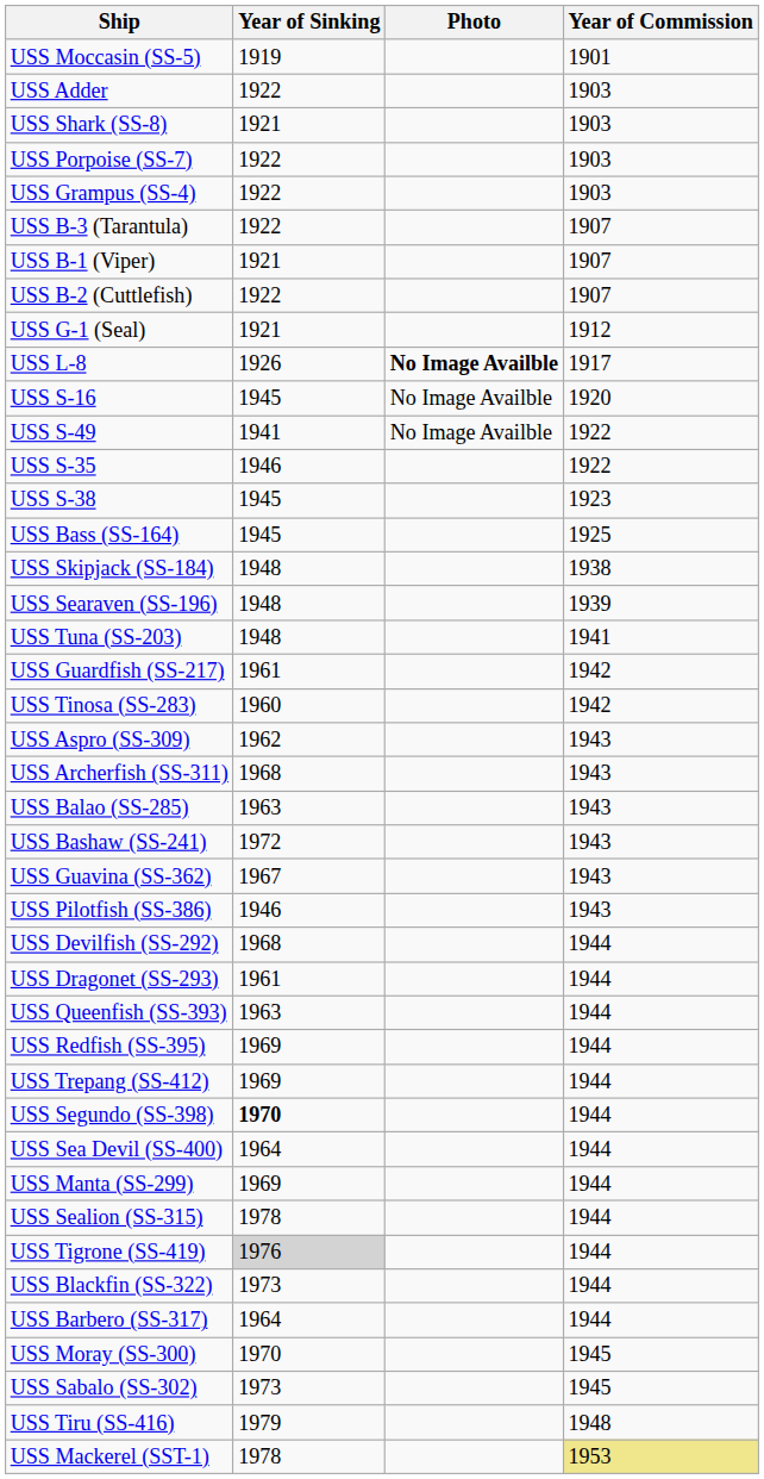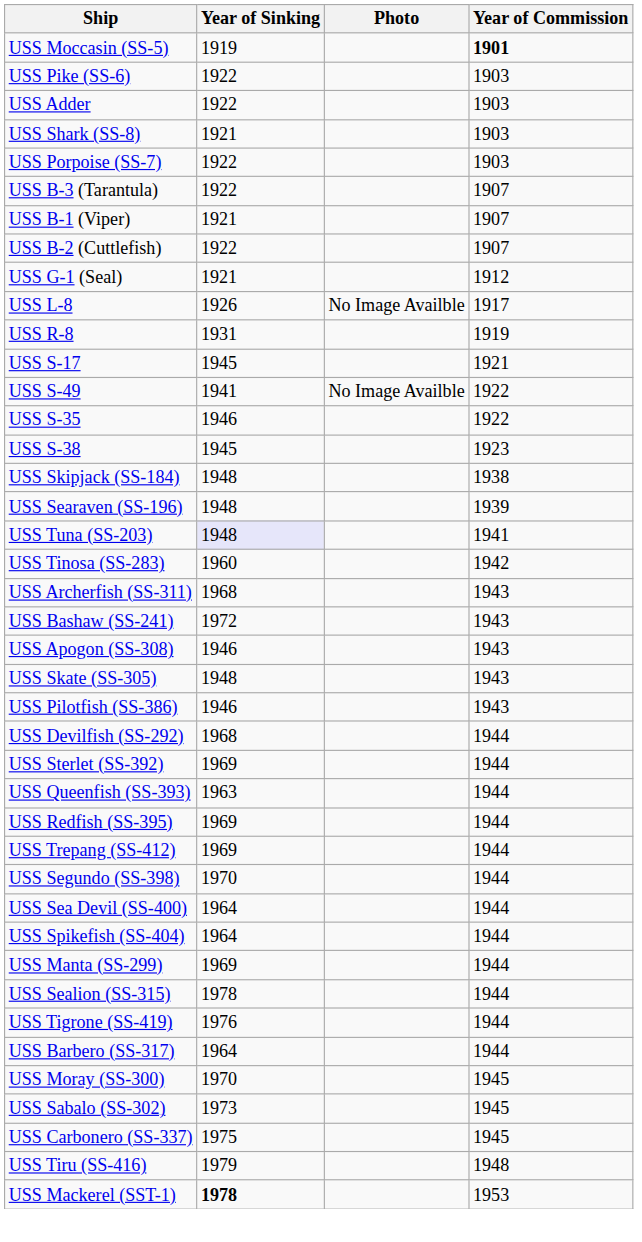 <table class="wikitable sortable">
 <tr>
 <th>Ship</th>
 <th>Year of Sinking</th>
 <th>Photo</th>
 <th>Year of Commission</th>
 </tr>
 <tr>
 <td><a href='#'>USS Moccasin (SS-5)</a></td>
 <td>1919</td>
 <td></td>
-<td>1901</td>
+<td><strong>1901</strong></td>
+</tr>
+<tr>
+<td><a href='#'>USS Pike (SS-6)</a></td>
+<td>1922</td>
+<td></td>
+<td>1903</td>
 </tr>
 <tr>
 <td><a href='#'>USS Adder</a></td>
 <td>1922</td>
 <td></td>
 <td>1903</td>
 </tr>
 <tr>
 <td><a href='#'>USS Shark (SS-8)</a></td>
 <td>1921</td>
 <td></td>
 <td>1903</td>
 </tr>
 <tr>
 <td><a href='#'>USS Porpoise (SS-7)</a></td>
-<td>1922</td>
-<td></td>
-<td>1903</td>
-</tr>
-<tr>
-<td><a href='#'>USS Grampus (SS-4)</a></td>
 <td>1922</td>
 <td></td>
 <td>1903</td>
 </tr>
 <tr>
 <td><a href='#'>USS B-3</a> (Tarantula)</td>
 <td>1922</td>
 <td></td>
 <td>1907</td>
 </tr>
 <tr>
 <td><a href='#'>USS B-1</a> (Viper)</td>
 <td>1921</td>
 <td></td>
 <td>1907</td>
 </tr>
 <tr>
 <td><a href='#'>USS B-2</a> (Cuttlefish)</td>
 <td>1922</td>
 <td></td>
 <td>1907</td>
 </tr>
 <tr>
 <td><a href='#'>USS G-1</a> (Seal)</td>
 <td>1921</td>
 <td></td>
 <td>1912</td>
 </tr>
 <tr>
 <td><a href='#'>USS L-8</a></td>
 <td>1926</td>
-<td><strong>No Image Availble</strong></td>
+<td>No Image Availble</td>
 <td>1917</td>
 </tr>
 <tr>
-<td><a href='#'>USS S-16</a></td>
+<td><a href='#'>USS R-8</a></td>
+<td>1931</td>
+<td></td>
+<td>1919</td>
+</tr>
+<tr>
+<td><a href='#'>USS S-17</a></td>
 <td>1945</td>
-<td>No Image Availble</td>
-<td>1920</td>
+<td></td>
+<td>1921</td>
 </tr>
 <tr>
 <td><a href='#'>USS S-49</a></td>
 <td>1941</td>
 <td>No Image Availble</td>
 <td>1922</td>
 </tr>
 <tr>
 <td><a href='#'>USS S-35</a></td>
 <td>1946</td>
 <td></td>
 <td>1922</td>
 </tr>
 <tr>
 <td><a href='#'>USS S-38</a></td>
 <td>1945</td>
 <td></td>
 <td>1923</td>
 </tr>
 <tr>
-<td><a href='#'>USS Bass (SS-164)</a></td>
-<td>1945</td>
-<td></td>
-<td>1925</td>
-</tr>
-<tr>
 <td><a href='#'>USS Skipjack (SS-184)</a></td>
 <td>1948</td>
 <td></td>
 <td>1938</td>
 </tr>
 <tr>
 <td><a href='#'>USS Searaven (SS-196)</a></td>
 <td>1948</td>
 <td></td>
 <td>1939</td>
 </tr>
 <tr>
 <td><a href='#'>USS Tuna (SS-203)</a></td>
-<td>1948</td>
+<td style="background: lavender;">1948</td>
 <td></td>
 <td>1941</td>
-</tr>
-<tr>
-<td><a href='#'>USS Guardfish (SS-217)</a></td>
-<td>1961</td>
-<td></td>
-<td>1942</td>
 </tr>
 <tr>
 <td><a href='#'>USS Tinosa (SS-283)</a></td>
 <td>1960</td>
 <td></td>
 <td>1942</td>
 </tr>
 <tr>
-<td><a href='#'>USS Aspro (SS-309)</a></td>
-<td>1962</td>
-<td></td>
-<td>1943</td>
-</tr>
-<tr>
 <td><a href='#'>USS Archerfish (SS-311)</a></td>
 <td>1968</td>
-<td></td>
-<td>1943</td>
-</tr>
-<tr>
-<td><a href='#'>USS Balao (SS-285)</a></td>
-<td>1963</td>
 <td></td>
 <td>1943</td>
 </tr>
 <tr>
 <td><a href='#'>USS Bashaw (SS-241)</a></td>
 <td>1972</td>
 <td></td>
 <td>1943</td>
 </tr>
 <tr>
-<td><a href='#'>USS Guavina (SS-362)</a></td>
-<td>1967</td>
+<td><a href='#'>USS Apogon (SS-308)</a></td>
+<td>1946</td>
+<td></td>
+<td>1943</td>
+</tr>
+<tr>
+<td><a href='#'>USS Skate (SS-305)</a></td>
+<td>1948</td>
 <td></td>
 <td>1943</td>
 </tr>
 <tr>
 <td><a href='#'>USS Pilotfish (SS-386)</a></td>
 <td>1946</td>
 <td></td>
 <td>1943</td>
 </tr>
 <tr>
 <td><a href='#'>USS Devilfish (SS-292)</a></td>
 <td>1968</td>
 <td></td>
 <td>1944</td>
 </tr>
 <tr>
-<td><a href='#'>USS Dragonet (SS-293)</a></td>
-<td>1961</td>
+<td><a href='#'>USS Sterlet (SS-392)</a></td>
+<td>1969</td>
 <td></td>
 <td>1944</td>
 </tr>
 <tr>
 <td><a href='#'>USS Queenfish (SS-393)</a></td>
 <td>1963</td>
 <td></td>
 <td>1944</td>
 </tr>
 <tr>
 <td><a href='#'>USS Redfish (SS-395)</a></td>
 <td>1969</td>
 <td></td>
 <td>1944</td>
 </tr>
 <tr>
 <td><a href='#'>USS Trepang (SS-412)</a></td>
 <td>1969</td>
 <td></td>
 <td>1944</td>
 </tr>
 <tr>
 <td><a href='#'>USS Segundo (SS-398)</a></td>
-<td><strong>1970</strong></td>
+<td>1970</td>
 <td></td>
 <td>1944</td>
 </tr>
 <tr>
 <td><a href='#'>USS Sea Devil (SS-400)</a></td>
+<td>1964</td>
+<td></td>
+<td>1944</td>
+</tr>
+<tr>
+<td><a href='#'>USS Spikefish (SS-404)</a></td>
 <td>1964</td>
 <td></td>
 <td>1944</td>
 </tr>
 <tr>
 <td><a href='#'>USS Manta (SS-299)</a></td>
 <td>1969</td>
 <td></td>
 <td>1944</td>
 </tr>
 <tr>
 <td><a href='#'>USS Sealion (SS-315)</a></td>
 <td>1978</td>
 <td></td>
 <td>1944</td>
 </tr>
 <tr>
 <td><a href='#'>USS Tigrone (SS-419)</a></td>
-<td style="background: lightgrey;">1976</td>
-<td></td>
-<td>1944</td>
-</tr>
-<tr>
-<td><a href='#'>USS Blackfin (SS-322)</a></td>
-<td>1973</td>
+<td>1976</td>
 <td></td>
 <td>1944</td>
 </tr>
 <tr>
 <td><a href='#'>USS Barbero (SS-317)</a></td>
 <td>1964</td>
 <td></td>
 <td>1944</td>
 </tr>
 <tr>
 <td><a href='#'>USS Moray (SS-300)</a></td>
 <td>1970</td>
 <td></td>
 <td>1945</td>
 </tr>
 <tr>
 <td><a href='#'>USS Sabalo (SS-302)</a></td>
 <td>1973</td>
 <td></td>
 <td>1945</td>
 </tr>
 <tr>
+<td><a href='#'>USS Carbonero (SS-337)</a></td>
+<td>1975</td>
+<td></td>
+<td>1945</td>
+</tr>
+<tr>
 <td><a href='#'>USS Tiru (SS-416)</a></td>
 <td>1979</td>
 <td></td>
 <td>1948</td>
 </tr>
 <tr>
 <td><a href='#'>USS Mackerel (SST-1)</a></td>
-<td>1978</td>
+<td><strong>1978</strong></td>
 <td></td>
-<td style="background: khaki;">1953</td>
+<td>1953</td>
 </tr>
 </table>
